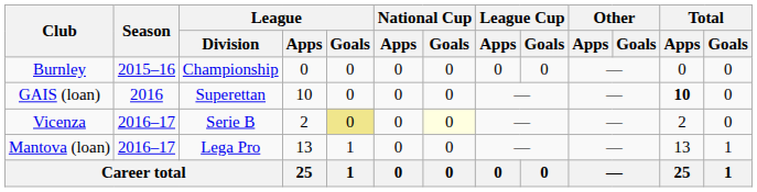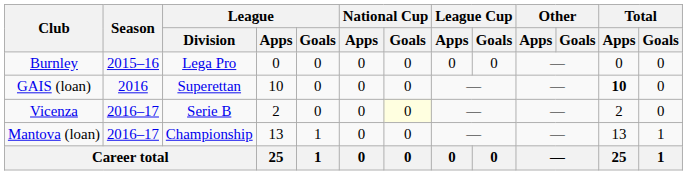 <table class="wikitable" style="text-align:center">
 <tr>
 <th rowspan="2">Club</th>
 <th rowspan="2">Season</th>
 <th colspan="3">League</th>
 <th colspan="2">National Cup</th>
 <th colspan="2">League Cup</th>
 <th colspan="2">Other</th>
 <th colspan="2">Total</th>
 </tr>
 <tr>
 <th>Division</th>
 <th>Apps</th>
 <th>Goals</th>
 <th>Apps</th>
 <th>Goals</th>
 <th>Apps</th>
 <th>Goals</th>
 <th>Apps</th>
 <th>Goals</th>
 <th>Apps</th>
 <th>Goals</th>
 </tr>
 <tr>
 <td><a href='#'>Burnley</a></td>
 <td><a href='#'>2015–16</a></td>
-<td><a href='#'>Championship</a></td>
+<td><a href='#'>Lega Pro</a></td>
 <td>0</td>
 <td>0</td>
 <td>0</td>
 <td>0</td>
 <td>0</td>
 <td>0</td>
 <td colspan="2">—</td>
 <td>0</td>
 <td>0</td>
 </tr>
 <tr>
 <td><a href='#'>GAIS</a> (loan)</td>
 <td><a href='#'>2016</a></td>
 <td><a href='#'>Superettan</a></td>
 <td>10</td>
 <td>0</td>
 <td>0</td>
 <td>0</td>
 <td colspan="2">—</td>
 <td colspan="2">—</td>
 <td><strong>10</strong></td>
 <td>0</td>
 </tr>
 <tr>
 <td><a href='#'>Vicenza</a></td>
 <td><a href='#'>2016–17</a></td>
 <td><a href='#'>Serie B</a></td>
 <td>2</td>
-<td style="background: khaki;">0</td>
+<td>0</td>
 <td>0</td>
 <td style="background: lightyellow;">0</td>
 <td colspan="2">—</td>
 <td colspan="2">—</td>
 <td>2</td>
 <td>0</td>
 </tr>
 <tr>
 <td><a href='#'>Mantova</a> (loan)</td>
 <td><a href='#'>2016–17</a></td>
-<td><a href='#'>Lega Pro</a></td>
+<td><a href='#'>Championship</a></td>
 <td>13</td>
 <td>1</td>
 <td>0</td>
 <td>0</td>
 <td colspan="2">—</td>
 <td colspan="2">—</td>
 <td>13</td>
 <td>1</td>
 </tr>
 <tr>
 <th colspan="3">Career total</th>
 <th>25</th>
 <th>1</th>
 <th>0</th>
 <th>0</th>
 <th>0</th>
 <th>0</th>
 <th colspan="2">—</th>
 <th>25</th>
 <th>1</th>
 </tr>
 </table>
